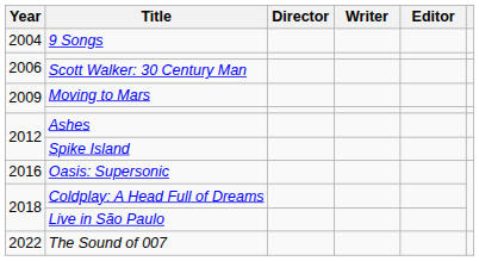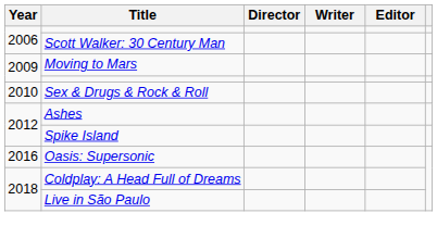 <table class="wikitable plainrowheaders" style="text-align:center;">
 <tr>
 <th scope="col">Year</th>
 <th scope="col">Title</th>
 <th scope="col" style="width:4em;">Director</th>
 <th scope="col" style="width:4em;">Writer</th>
 <th scope="col" style="width:4em;">Editor</th>
 <th scope="col" class="unsortable"></th>
-</tr>
-<tr>
-<td>2004</td>
-<td style="text-align: left;"><em><a href='#'>9 Songs</a></em></td>
-<td></td>
-<td></td>
-<td></td>
-<td></td>
 </tr>
 <tr>
 <td rowspan="2">2006</td>
 <td style="text-align: left;"> </td>
 <td></td>
 <td></td>
 <td></td>
 <td></td>
 </tr>
 <tr>
 <td style="text-align: left;"><em><a href='#'>Scott Walker: 30 Century Man</a></em></td>
 <td></td>
 <td></td>
 <td></td>
 <td></td>
 </tr>
 <tr>
 <td rowspan="2">2009</td>
 <td style="text-align: left;"><em><a href='#'>Moving to Mars</a></em></td>
 <td></td>
 <td></td>
 <td></td>
 <td></td>
 </tr>
 <tr>
 <td style="text-align: left;"> </td>
+<td></td>
+<td></td>
+<td></td>
+<td></td>
+</tr>
+<tr>
+<td>2010</td>
+<td style="text-align: left;"><em><a href='#'>Sex & Drugs & Rock & Roll</a></em></td>
 <td></td>
 <td></td>
 <td></td>
 <td></td>
 </tr>
 <tr>
 <td rowspan="2">2012</td>
 <td style="text-align: left;"><em><a href='#'>Ashes</a></em></td>
 <td></td>
 <td></td>
 <td></td>
 <td></td>
 </tr>
 <tr>
 <td style="text-align: left;"><em><a href='#'>Spike Island</a></em></td>
 <td></td>
 <td></td>
 <td></td>
 <td></td>
 </tr>
 <tr>
 <td>2016</td>
 <td style="text-align: left;"><em><a href='#'>Oasis: Supersonic</a></em></td>
 <td></td>
 <td></td>
 <td></td>
 <td rowspan="3"></td>
 </tr>
 <tr>
 <td rowspan="2">2018</td>
 <td style="text-align: left;"><em><a href='#'>Coldplay: A Head Full of Dreams</a></em></td>
 <td></td>
 <td></td>
 <td></td>
 </tr>
 <tr>
 <td style="text-align: left;"><em><a href='#'>Live in São Paulo</a></em></td>
 <td></td>
 <td></td>
 <td></td>
 </tr>
-<tr>
-<td>2022</td>
-<td style="text-align: left;"><em>The Sound of 007</em></td>
-<td></td>
-<td></td>
-<td></td>
-<td></td>
-</tr>
 </table>
